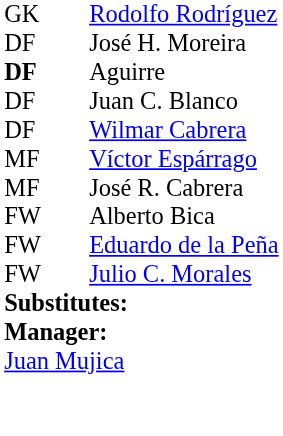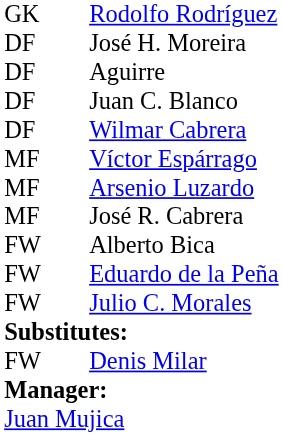 <table cellspacing="0" cellpadding="0" style="font-size:90%; margin:0.2em auto;">
 <tr>
 <th width="25"></th>
 <th width="25"></th>
 </tr>
 <tr>
 <td>GK</td>
 <td></td>
 <td> <a href='#'>Rodolfo Rodríguez</a></td>
 </tr>
 <tr>
 <td>DF</td>
 <td></td>
 <td> José H. Moreira</td>
 </tr>
 <tr>
-<td><strong>DF</strong></td>
+<td>DF</td>
 <td></td>
 <td> Aguirre</td>
 </tr>
 <tr>
 <td>DF</td>
 <td></td>
 <td> Juan C. Blanco</td>
 </tr>
 <tr>
 <td>DF</td>
 <td></td>
 <td> <a href='#'>Wilmar Cabrera</a></td>
 </tr>
 <tr>
 <td>MF</td>
 <td></td>
 <td> <a href='#'>Víctor Espárrago</a></td>
+</tr>
+<tr>
+<td>MF</td>
+<td></td>
+<td> <a href='#'>Arsenio Luzardo</a></td>
+<td></td>
+<td></td>
 </tr>
 <tr>
 <td>MF</td>
 <td></td>
 <td> José R. Cabrera</td>
 </tr>
 <tr>
 <td>FW</td>
 <td></td>
 <td> Alberto Bica</td>
 </tr>
 <tr>
 <td>FW</td>
 <td></td>
 <td> <a href='#'>Eduardo de la Peña</a></td>
 </tr>
 <tr>
 <td>FW</td>
 <td></td>
 <td> <a href='#'>Julio C. Morales</a></td>
 </tr>
 <tr>
 <td colspan=3><strong>Substitutes:</strong></td>
 </tr>
 <tr>
+<td>FW</td>
+<td></td>
+<td> <a href='#'>Denis Milar</a></td>
+<td></td>
+<td></td>
+</tr>
+<tr>
 <td colspan=3><strong>Manager:</strong></td>
 </tr>
 <tr>
 <td colspan=5> <a href='#'>Juan Mujica</a></td>
 </tr>
 </table>
